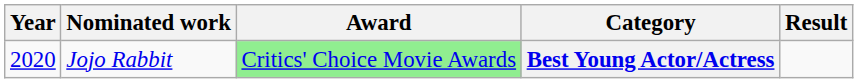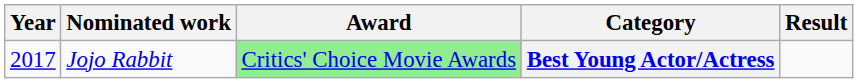 <table class="wikitable sortable">
 <tr>
 <th scope="col">Year</th>
 <th scope="col">Nominated work</th>
 <th scope="col">Award</th>
 <th scope="col">Category</th>
 <th scope="col">Result</th>
 </tr>
 <tr>
-<td><a href='#'>2020</a></td>
+<td><a href='#'>2017</a></td>
 <td><em><a href='#'>Jojo Rabbit</a></em></td>
 <td style="background: lightgreen;"><a href='#'>Critics' Choice Movie Awards</a></td>
 <th scope="row" style="text-align:left;"><a href='#'>Best Young Actor/Actress</a></th>
 <td></td>
 </tr>
 </table>
